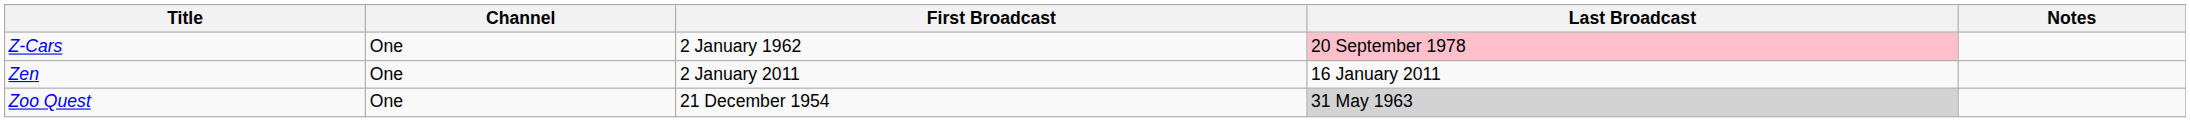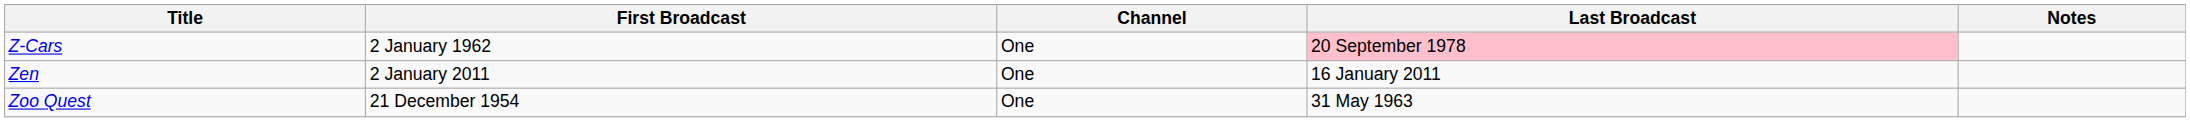 <table class="wikitable plainrowheaders sortable" style="width:100%;">
 <tr>
 <th scope=col>Title</th>
+<th scope=col>First Broadcast</th>
 <th scope=col>Channel</th>
-<th scope=col>First Broadcast</th>
 <th scope=col>Last Broadcast</th>
 <th scope=col>Notes</th>
 </tr>
 <tr>
 <td><em><a href='#'>Z-Cars</a></em></td>
+<td>2 January 1962</td>
 <td>One</td>
-<td>2 January 1962</td>
 <td style="background: pink;">20 September 1978</td>
 <td></td>
 </tr>
 <tr>
 <td><em><a href='#'>Zen</a></em></td>
+<td>2 January 2011</td>
 <td>One</td>
-<td>2 January 2011</td>
 <td>16 January 2011</td>
 <td></td>
 </tr>
 <tr>
 <td><em><a href='#'>Zoo Quest</a></em></td>
+<td>21 December 1954</td>
 <td>One</td>
-<td>21 December 1954</td>
-<td style="background: lightgrey;">31 May 1963</td>
+<td>31 May 1963</td>
 <td></td>
 </tr>
 </table>
